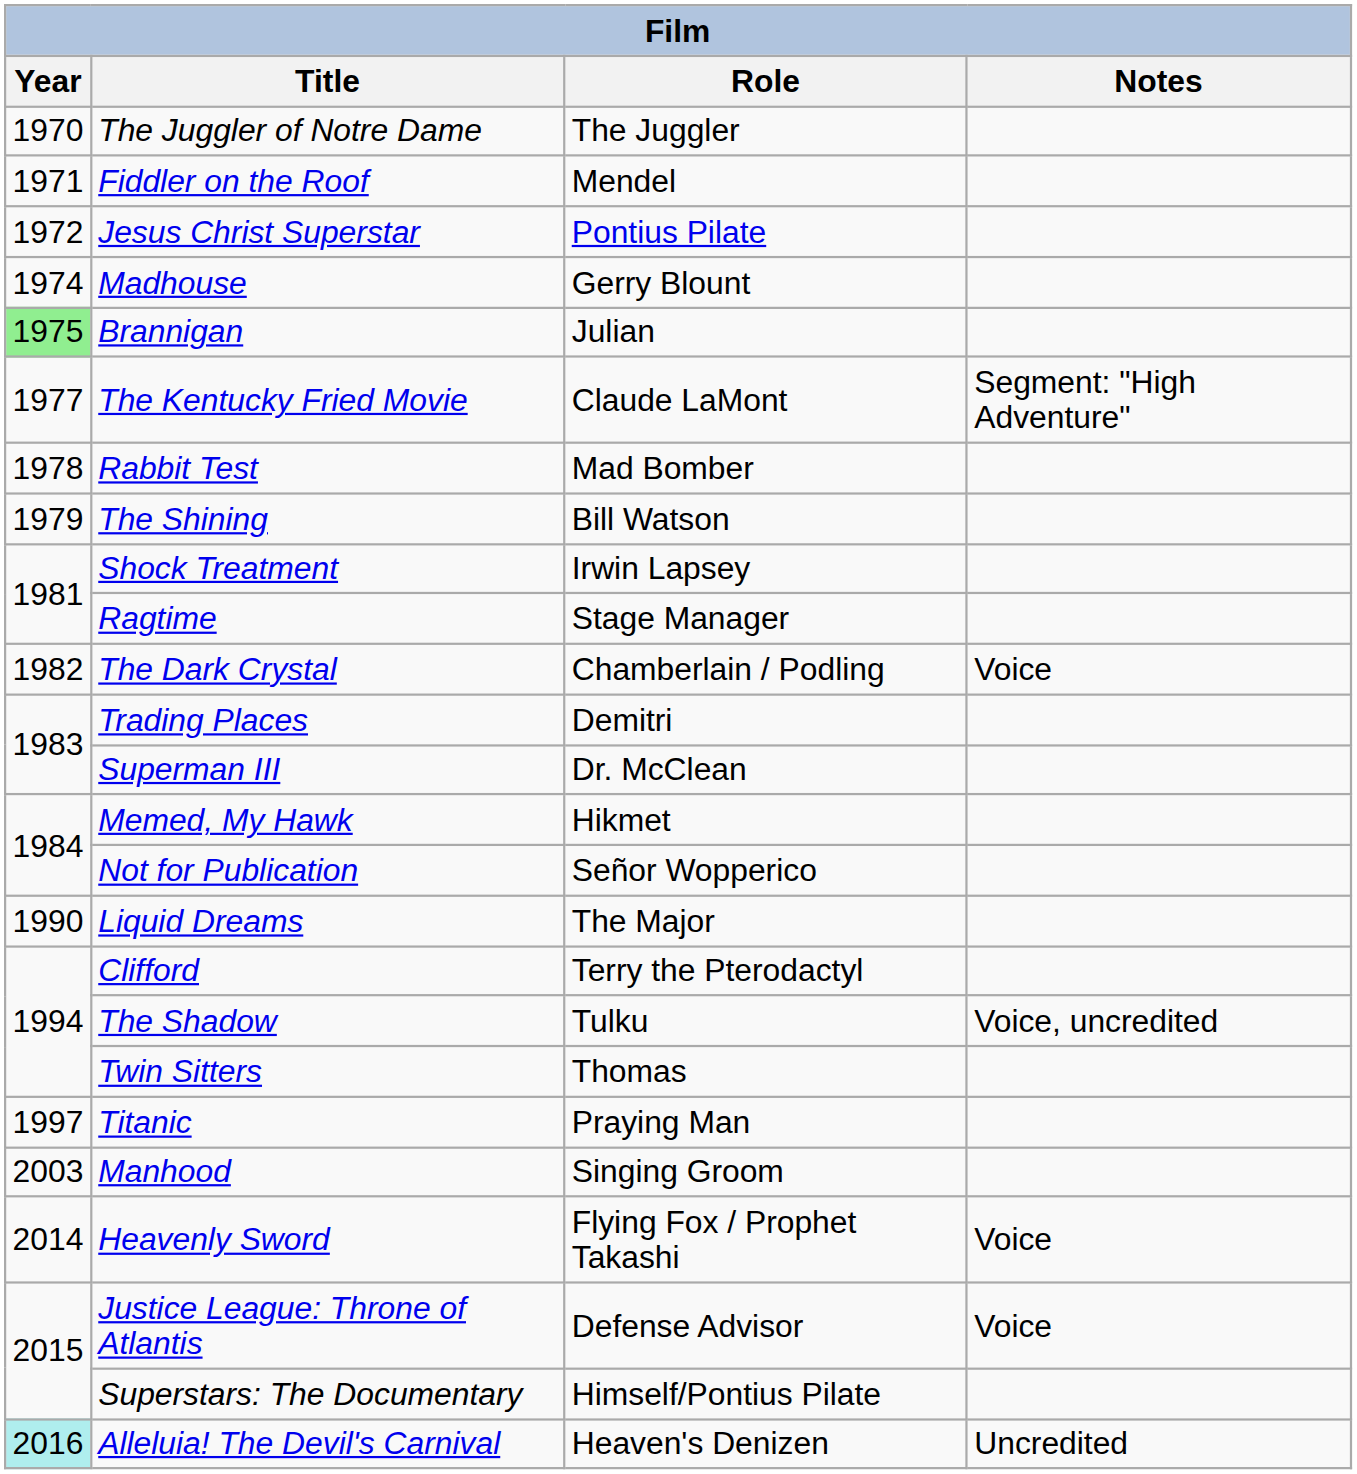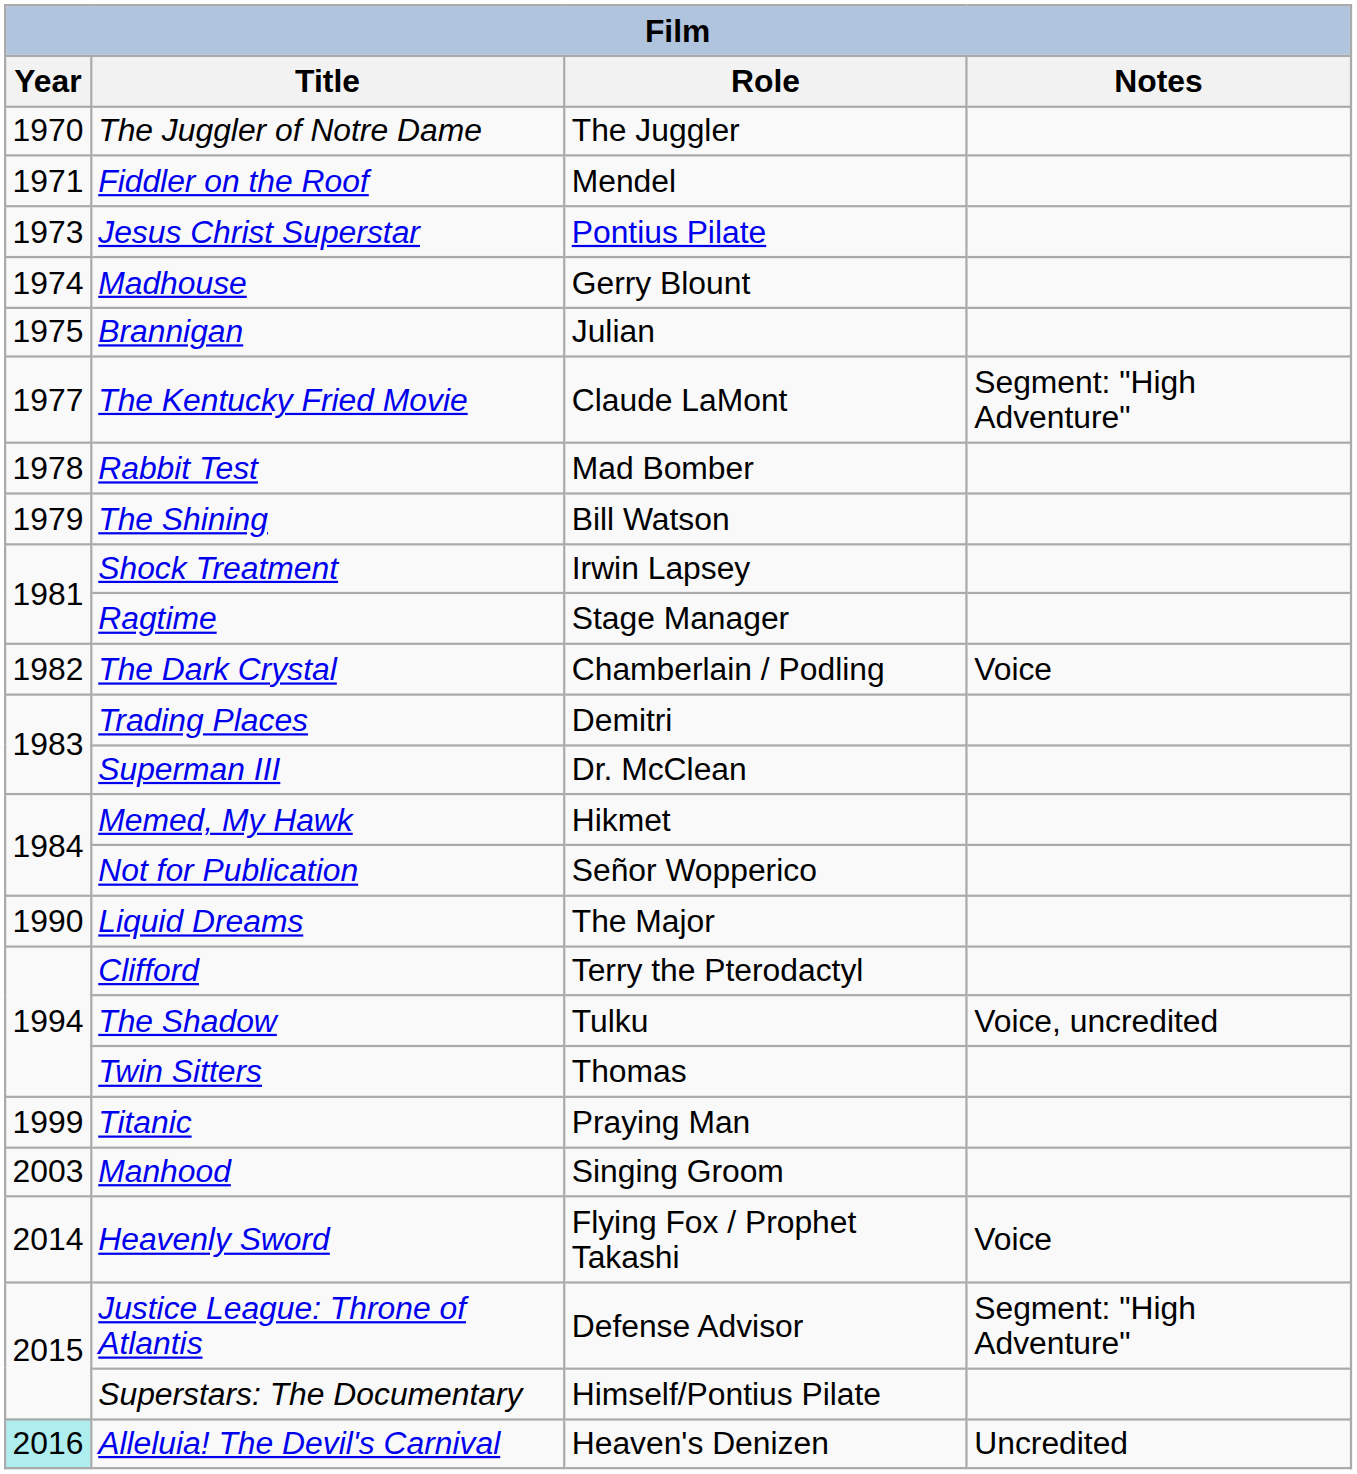 <table class="wikitable" style="font-size: 90%;">
 <tr>
 <th colspan="4" style="background: LightSteelBlue;">Film</th>
 </tr>
 <tr>
 <th>Year</th>
 <th>Title</th>
 <th>Role</th>
 <th>Notes</th>
 </tr>
 <tr>
 <td>1970</td>
 <td><em>The Juggler of Notre Dame</em></td>
 <td>The Juggler</td>
 <td></td>
 </tr>
 <tr>
 <td>1971</td>
 <td><em><a href='#'>Fiddler on the Roof</a></em></td>
 <td>Mendel</td>
 <td></td>
 </tr>
 <tr>
-<td>1972</td>
+<td>1973</td>
 <td><em><a href='#'>Jesus Christ Superstar</a></em></td>
 <td><a href='#'>Pontius Pilate</a></td>
 <td></td>
 </tr>
 <tr>
 <td>1974</td>
 <td><em><a href='#'>Madhouse</a></em></td>
 <td>Gerry Blount</td>
 <td></td>
 </tr>
 <tr>
-<td style="background: lightgreen;">1975</td>
+<td>1975</td>
 <td><em><a href='#'>Brannigan</a></em></td>
 <td>Julian</td>
 <td></td>
 </tr>
 <tr>
 <td>1977</td>
 <td><em><a href='#'>The Kentucky Fried Movie</a></em></td>
 <td>Claude LaMont</td>
 <td>Segment: "High Adventure"</td>
 </tr>
 <tr>
 <td>1978</td>
 <td><em><a href='#'>Rabbit Test</a></em></td>
 <td>Mad Bomber</td>
 <td></td>
 </tr>
 <tr>
 <td>1979</td>
 <td><em><a href='#'>The Shining</a></em></td>
 <td>Bill Watson</td>
 <td></td>
 </tr>
 <tr>
 <td rowspan="2">1981</td>
 <td><em><a href='#'>Shock Treatment</a></em></td>
 <td>Irwin Lapsey</td>
 <td></td>
 </tr>
 <tr>
 <td><em><a href='#'>Ragtime</a></em></td>
 <td>Stage Manager</td>
 <td></td>
 </tr>
 <tr>
 <td>1982</td>
 <td><em><a href='#'>The Dark Crystal</a></em></td>
 <td>Chamberlain / Podling</td>
 <td>Voice</td>
 </tr>
 <tr>
 <td rowspan="2">1983</td>
 <td><em><a href='#'>Trading Places</a></em></td>
 <td>Demitri</td>
 <td></td>
 </tr>
 <tr>
 <td><em><a href='#'>Superman III</a></em></td>
 <td>Dr. McClean</td>
 <td></td>
 </tr>
 <tr>
 <td rowspan="2">1984</td>
 <td><em><a href='#'>Memed, My Hawk</a></em></td>
 <td>Hikmet</td>
 <td></td>
 </tr>
 <tr>
 <td><em><a href='#'>Not for Publication</a></em></td>
 <td>Señor Wopperico</td>
 <td></td>
 </tr>
 <tr>
 <td>1990</td>
 <td><em><a href='#'>Liquid Dreams</a></em></td>
 <td>The Major</td>
 <td></td>
 </tr>
 <tr>
 <td rowspan="3">1994</td>
 <td><em><a href='#'>Clifford</a></em></td>
 <td>Terry the Pterodactyl</td>
 <td></td>
 </tr>
 <tr>
 <td><em><a href='#'>The Shadow</a></em></td>
 <td>Tulku</td>
 <td>Voice, uncredited</td>
 </tr>
 <tr>
 <td><em><a href='#'>Twin Sitters</a></em></td>
 <td>Thomas</td>
 <td></td>
 </tr>
 <tr>
-<td>1997</td>
+<td>1999</td>
 <td><em><a href='#'>Titanic</a></em></td>
 <td>Praying Man</td>
 <td></td>
 </tr>
 <tr>
 <td>2003</td>
 <td><em><a href='#'>Manhood</a></em></td>
 <td>Singing Groom</td>
 <td></td>
 </tr>
 <tr>
 <td>2014</td>
 <td><em><a href='#'>Heavenly Sword</a></em></td>
 <td>Flying Fox / Prophet Takashi</td>
 <td>Voice</td>
 </tr>
 <tr>
 <td rowspan="2">2015</td>
 <td><em><a href='#'>Justice League: Throne of Atlantis</a></em></td>
 <td>Defense Advisor</td>
-<td>Voice</td>
+<td>Segment: "High Adventure"</td>
 </tr>
 <tr>
 <td><em>Superstars: The Documentary</em></td>
 <td>Himself/Pontius Pilate</td>
 <td></td>
 </tr>
 <tr>
 <td style="background: paleturquoise;">2016</td>
 <td><em><a href='#'>Alleluia! The Devil's Carnival</a></em></td>
 <td>Heaven's Denizen</td>
 <td>Uncredited</td>
 </tr>
 </table>
